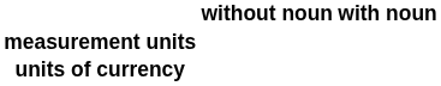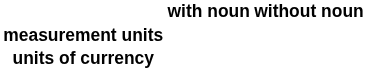 <table>
 <tr>
 <th></th>
+<th>with noun</th>
 <th>without noun</th>
-<th>with noun</th>
 </tr>
 <tr>
 <th>measurement units</th>
+<td></td>
 <td><br></td>
-<td></td>
 </tr>
 <tr>
 <th>units of currency</th>
 <td></td>
 <td></td>
 </tr>
 </table>
